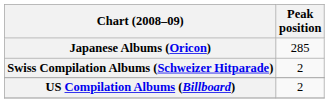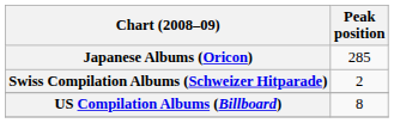 <table class="wikitable sortable plainrowheaders" style="text-align:center">
 <tr>
 <th scope="col">Chart (2008–09)</th>
 <th scope="col">Peak<br>position</th>
 </tr>
 <tr>
 <th scope="row">Japanese Albums (<a href='#'>Oricon</a>)</th>
 <td>285</td>
 </tr>
 <tr>
 <th scope="row">Swiss Compilation Albums (<a href='#'>Schweizer Hitparade</a>)</th>
 <td align="center">2</td>
 </tr>
 <tr>
 </tr>
 <tr>
 <th scope="row">US <a href='#'>Compilation Albums</a> (<em><a href='#'>Billboard</a></em>)</th>
-<td align="center">2</td>
+<td align="center">8</td>
 </tr>
 <tr>
 </tr>
 </table>
